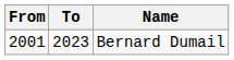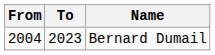 <table class="wikitable">
 <tr>
 <th>From</th>
 <th>To</th>
 <th>Name</th>
 </tr>
 <tr>
-<td>2001</td>
+<td>2004</td>
 <td>2023</td>
 <td>Bernard Dumail</td>
 </tr>
 </table>
